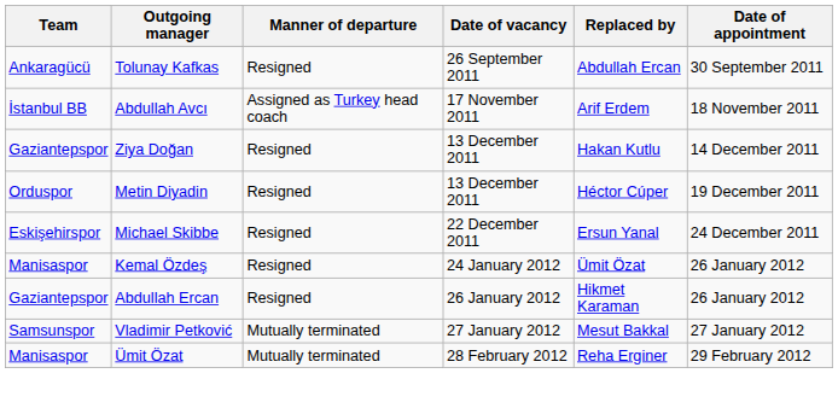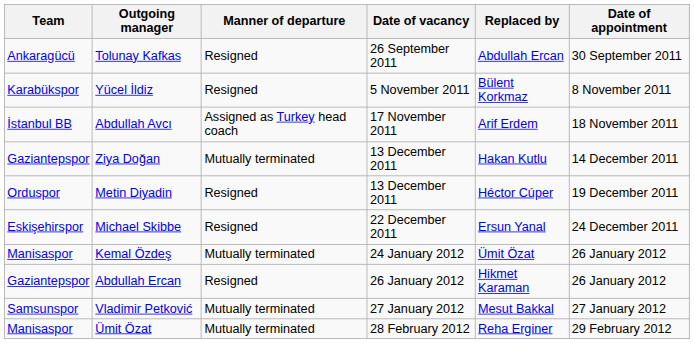 <table class="wikitable">
 <tr>
 <th>Team</th>
 <th>Outgoing manager</th>
 <th>Manner of departure</th>
 <th>Date of vacancy</th>
 <th>Replaced by</th>
 <th>Date of appointment</th>
 </tr>
 <tr>
 <td><a href='#'>Ankaragücü</a></td>
 <td> <a href='#'>Tolunay Kafkas</a></td>
 <td>Resigned</td>
 <td>26 September 2011</td>
 <td> <a href='#'>Abdullah Ercan</a></td>
 <td>30 September 2011</td>
 </tr>
 <tr>
+<td><a href='#'>Karabükspor</a></td>
+<td> <a href='#'>Yücel İldiz</a></td>
+<td>Resigned</td>
+<td>5 November 2011</td>
+<td> <a href='#'>Bülent Korkmaz</a></td>
+<td>8 November 2011</td>
+</tr>
+<tr>
 <td><a href='#'>İstanbul BB</a></td>
 <td> <a href='#'>Abdullah Avcı</a></td>
 <td>Assigned as <a href='#'>Turkey</a> head coach</td>
 <td>17 November 2011</td>
 <td> <a href='#'>Arif Erdem</a></td>
 <td>18 November 2011</td>
 </tr>
 <tr>
 <td><a href='#'>Gaziantepspor</a></td>
 <td> <a href='#'>Ziya Doğan</a></td>
-<td>Resigned</td>
+<td>Mutually terminated</td>
 <td>13 December 2011</td>
 <td> <a href='#'>Hakan Kutlu</a></td>
 <td>14 December 2011</td>
 </tr>
 <tr>
 <td><a href='#'>Orduspor</a></td>
 <td> <a href='#'>Metin Diyadin</a></td>
 <td>Resigned</td>
 <td>13 December 2011</td>
 <td> <a href='#'>Héctor Cúper</a></td>
 <td>19 December 2011</td>
 </tr>
 <tr>
 <td><a href='#'>Eskişehirspor</a></td>
 <td> <a href='#'>Michael Skibbe</a></td>
 <td>Resigned</td>
 <td>22 December 2011</td>
 <td> <a href='#'>Ersun Yanal</a></td>
 <td>24 December 2011</td>
 </tr>
 <tr>
 <td><a href='#'>Manisaspor</a></td>
 <td> <a href='#'>Kemal Özdeş</a></td>
-<td>Resigned</td>
+<td>Mutually terminated</td>
 <td>24 January 2012</td>
 <td> <a href='#'>Ümit Özat</a></td>
 <td>26 January 2012</td>
 </tr>
 <tr>
 <td><a href='#'>Gaziantepspor</a></td>
 <td> <a href='#'>Abdullah Ercan</a></td>
 <td>Resigned</td>
 <td>26 January 2012</td>
 <td> <a href='#'>Hikmet Karaman</a></td>
 <td>26 January 2012</td>
 </tr>
 <tr>
 <td><a href='#'>Samsunspor</a></td>
 <td> <a href='#'>Vladimir Petković</a></td>
 <td>Mutually terminated</td>
 <td>27 January 2012</td>
 <td> <a href='#'>Mesut Bakkal</a></td>
 <td>27 January 2012</td>
 </tr>
 <tr>
 <td><a href='#'>Manisaspor</a></td>
 <td> <a href='#'>Ümit Özat</a></td>
 <td>Mutually terminated</td>
 <td>28 February 2012</td>
 <td> <a href='#'>Reha Erginer</a></td>
 <td>29 February 2012</td>
 </tr>
 </table>
